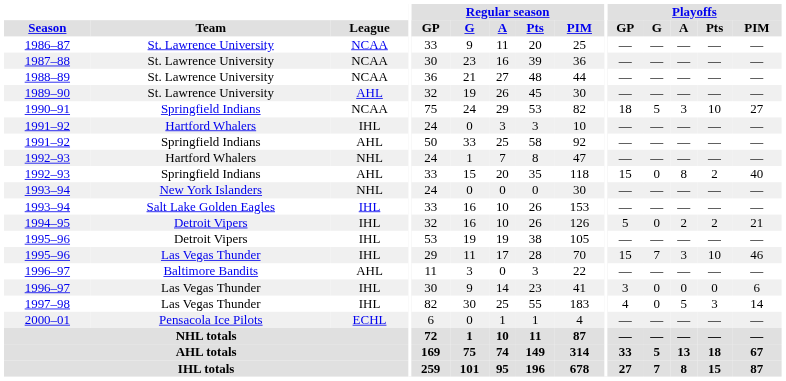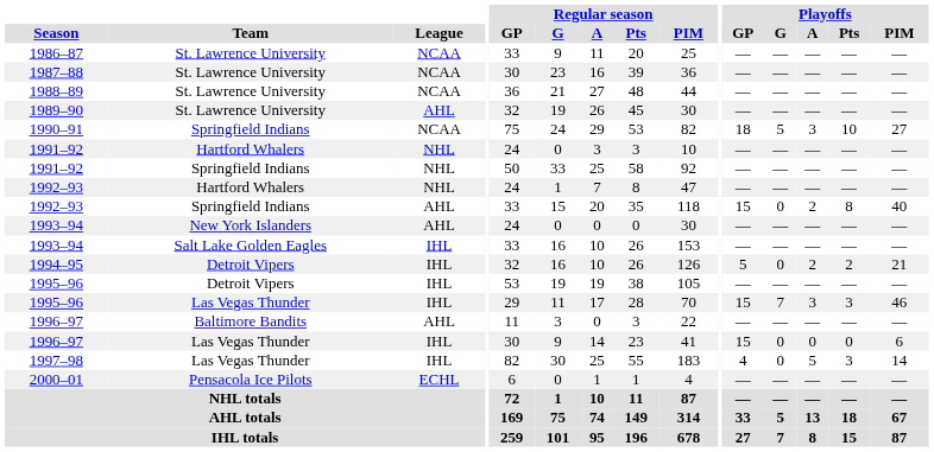 <table border="0" cellpadding="1" cellspacing="0" style="text-align:center; width:60em">
 <tr bgcolor="#e0e0e0">
 <th colspan="3" bgcolor="#ffffff"></th>
 <th rowspan="99" bgcolor="#ffffff"></th>
 <th colspan="5"><a href='#'>Regular season</a></th>
 <th rowspan="99" bgcolor="#ffffff"></th>
 <th colspan="5"><a href='#'>Playoffs</a></th>
 </tr>
 <tr bgcolor="#e0e0e0">
 <th><a href='#'>Season</a></th>
 <th>Team</th>
 <th>League</th>
 <th>GP</th>
 <th><a href='#'>G</a></th>
 <th><a href='#'>A</a></th>
 <th><a href='#'>Pts</a></th>
 <th><a href='#'>PIM</a></th>
 <th>GP</th>
 <th>G</th>
 <th>A</th>
 <th>Pts</th>
 <th>PIM</th>
 </tr>
 <tr>
 <td><a href='#'>1986–87</a></td>
 <td><a href='#'>St. Lawrence University</a></td>
 <td><a href='#'>NCAA</a></td>
 <td>33</td>
 <td>9</td>
 <td>11</td>
 <td>20</td>
 <td>25</td>
 <td>—</td>
 <td>—</td>
 <td>—</td>
 <td>—</td>
 <td>—</td>
 </tr>
 <tr bgcolor="#f0f0f0">
 <td><a href='#'>1987–88</a></td>
 <td>St. Lawrence University</td>
 <td>NCAA</td>
 <td>30</td>
 <td>23</td>
 <td>16</td>
 <td>39</td>
 <td>36</td>
 <td>—</td>
 <td>—</td>
 <td>—</td>
 <td>—</td>
 <td>—</td>
 </tr>
 <tr>
 <td><a href='#'>1988–89</a></td>
 <td>St. Lawrence University</td>
 <td>NCAA</td>
 <td>36</td>
 <td>21</td>
 <td>27</td>
 <td>48</td>
 <td>44</td>
 <td>—</td>
 <td>—</td>
 <td>—</td>
 <td>—</td>
 <td>—</td>
 </tr>
 <tr bgcolor="#f0f0f0">
 <td><a href='#'>1989–90</a></td>
 <td>St. Lawrence University</td>
 <td><a href='#'>AHL</a></td>
 <td>32</td>
 <td>19</td>
 <td>26</td>
 <td>45</td>
 <td>30</td>
 <td>—</td>
 <td>—</td>
 <td>—</td>
 <td>—</td>
 <td>—</td>
 </tr>
 <tr>
 <td><a href='#'>1990–91</a></td>
 <td><a href='#'>Springfield Indians</a></td>
 <td>NCAA</td>
 <td>75</td>
 <td>24</td>
 <td>29</td>
 <td>53</td>
 <td>82</td>
 <td>18</td>
 <td>5</td>
 <td>3</td>
 <td>10</td>
 <td>27</td>
 </tr>
 <tr bgcolor="#f0f0f0">
 <td><a href='#'>1991–92</a></td>
 <td><a href='#'>Hartford Whalers</a></td>
-<td>IHL</td>
+<td><a href='#'>NHL</a></td>
 <td>24</td>
 <td>0</td>
 <td>3</td>
 <td>3</td>
 <td>10</td>
 <td>—</td>
 <td>—</td>
 <td>—</td>
 <td>—</td>
 <td>—</td>
 </tr>
 <tr>
 <td><a href='#'>1991–92</a></td>
 <td>Springfield Indians</td>
-<td>AHL</td>
+<td>NHL</td>
 <td>50</td>
 <td>33</td>
 <td>25</td>
 <td>58</td>
 <td>92</td>
 <td>—</td>
 <td>—</td>
 <td>—</td>
 <td>—</td>
 <td>—</td>
 </tr>
 <tr bgcolor="#f0f0f0">
 <td><a href='#'>1992–93</a></td>
 <td>Hartford Whalers</td>
 <td>NHL</td>
 <td>24</td>
 <td>1</td>
 <td>7</td>
 <td>8</td>
 <td>47</td>
 <td>—</td>
 <td>—</td>
 <td>—</td>
 <td>—</td>
 <td>—</td>
 </tr>
 <tr>
 <td><a href='#'>1992–93</a></td>
 <td>Springfield Indians</td>
 <td>AHL</td>
 <td>33</td>
 <td>15</td>
 <td>20</td>
 <td>35</td>
 <td>118</td>
 <td>15</td>
 <td>0</td>
+<td>2</td>
 <td>8</td>
-<td>2</td>
 <td>40</td>
 </tr>
 <tr bgcolor="#f0f0f0">
 <td><a href='#'>1993–94</a></td>
 <td><a href='#'>New York Islanders</a></td>
-<td>NHL</td>
+<td>AHL</td>
 <td>24</td>
 <td>0</td>
 <td>0</td>
 <td>0</td>
 <td>30</td>
 <td>—</td>
 <td>—</td>
 <td>—</td>
 <td>—</td>
 <td>—</td>
 </tr>
 <tr>
 <td><a href='#'>1993–94</a></td>
 <td><a href='#'>Salt Lake Golden Eagles</a></td>
 <td><a href='#'>IHL</a></td>
 <td>33</td>
 <td>16</td>
 <td>10</td>
 <td>26</td>
 <td>153</td>
 <td>—</td>
 <td>—</td>
 <td>—</td>
 <td>—</td>
 <td>—</td>
 </tr>
 <tr bgcolor="#f0f0f0">
 <td><a href='#'>1994–95</a></td>
 <td><a href='#'>Detroit Vipers</a></td>
 <td>IHL</td>
 <td>32</td>
 <td>16</td>
 <td>10</td>
 <td>26</td>
 <td>126</td>
 <td>5</td>
 <td>0</td>
 <td>2</td>
 <td>2</td>
 <td>21</td>
 </tr>
 <tr>
 <td><a href='#'>1995–96</a></td>
 <td>Detroit Vipers</td>
 <td>IHL</td>
 <td>53</td>
 <td>19</td>
 <td>19</td>
 <td>38</td>
 <td>105</td>
 <td>—</td>
 <td>—</td>
 <td>—</td>
 <td>—</td>
 <td>—</td>
 </tr>
 <tr bgcolor="#f0f0f0">
 <td><a href='#'>1995–96</a></td>
 <td><a href='#'>Las Vegas Thunder</a></td>
 <td>IHL</td>
 <td>29</td>
 <td>11</td>
 <td>17</td>
 <td>28</td>
 <td>70</td>
 <td>15</td>
 <td>7</td>
 <td>3</td>
-<td>10</td>
+<td>3</td>
 <td>46</td>
 </tr>
 <tr>
 <td><a href='#'>1996–97</a></td>
 <td><a href='#'>Baltimore Bandits</a></td>
 <td>AHL</td>
 <td>11</td>
 <td>3</td>
 <td>0</td>
 <td>3</td>
 <td>22</td>
 <td>—</td>
 <td>—</td>
 <td>—</td>
 <td>—</td>
 <td>—</td>
 </tr>
 <tr bgcolor="#f0f0f0">
 <td><a href='#'>1996–97</a></td>
 <td>Las Vegas Thunder</td>
 <td>IHL</td>
 <td>30</td>
 <td>9</td>
 <td>14</td>
 <td>23</td>
 <td>41</td>
-<td>3</td>
+<td>15</td>
 <td>0</td>
 <td>0</td>
 <td>0</td>
 <td>6</td>
 </tr>
 <tr>
 <td><a href='#'>1997–98</a></td>
 <td>Las Vegas Thunder</td>
 <td>IHL</td>
 <td>82</td>
 <td>30</td>
 <td>25</td>
 <td>55</td>
 <td>183</td>
 <td>4</td>
 <td>0</td>
 <td>5</td>
 <td>3</td>
 <td>14</td>
 </tr>
 <tr bgcolor="#f0f0f0">
 <td><a href='#'>2000–01</a></td>
 <td><a href='#'>Pensacola Ice Pilots</a></td>
 <td><a href='#'>ECHL</a></td>
 <td>6</td>
 <td>0</td>
 <td>1</td>
 <td>1</td>
 <td>4</td>
 <td>—</td>
 <td>—</td>
 <td>—</td>
 <td>—</td>
 <td>—</td>
 </tr>
 <tr>
 </tr>
 <tr ALIGN="center" bgcolor="#e0e0e0">
 <th colspan="3">NHL totals</th>
 <th ALIGN="center">72</th>
 <th ALIGN="center">1</th>
 <th ALIGN="center">10</th>
 <th ALIGN="center">11</th>
 <th ALIGN="center">87</th>
 <th ALIGN="center">—</th>
 <th ALIGN="center">—</th>
 <th ALIGN="center">—</th>
 <th ALIGN="center">—</th>
 <th ALIGN="center">—</th>
 </tr>
 <tr>
 </tr>
 <tr ALIGN="center" bgcolor="#e0e0e0">
 <th colspan="3">AHL totals</th>
 <th ALIGN="center">169</th>
 <th ALIGN="center">75</th>
 <th ALIGN="center">74</th>
 <th ALIGN="center">149</th>
 <th ALIGN="center">314</th>
 <th ALIGN="center">33</th>
 <th ALIGN="center">5</th>
 <th ALIGN="center">13</th>
 <th ALIGN="center">18</th>
 <th ALIGN="center">67</th>
 </tr>
 <tr>
 </tr>
 <tr ALIGN="center" bgcolor="#e0e0e0">
 <th colspan="3">IHL totals</th>
 <th ALIGN="center">259</th>
 <th ALIGN="center">101</th>
 <th ALIGN="center">95</th>
 <th ALIGN="center">196</th>
 <th ALIGN="center">678</th>
 <th ALIGN="center">27</th>
 <th ALIGN="center">7</th>
 <th ALIGN="center">8</th>
 <th ALIGN="center">15</th>
 <th ALIGN="center">87</th>
 </tr>
 </table>
